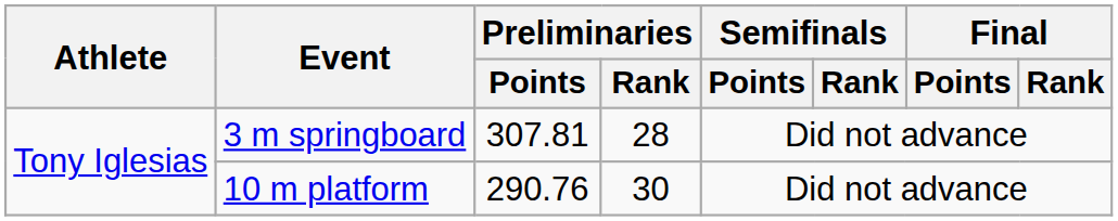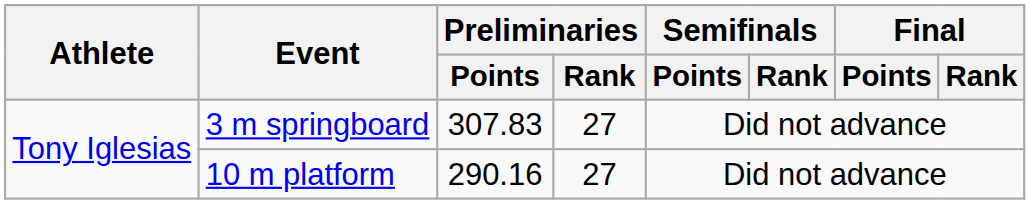 <table class="wikitable" style="font-size:90%">
 <tr>
 <th rowspan=2>Athlete</th>
 <th rowspan=2>Event</th>
 <th colspan=2>Preliminaries</th>
 <th colspan=2>Semifinals</th>
 <th colspan=2>Final</th>
 </tr>
 <tr style="font-size:95%">
 <th>Points</th>
 <th>Rank</th>
 <th>Points</th>
 <th>Rank</th>
 <th>Points</th>
 <th>Rank</th>
 </tr>
 <tr>
 <td rowspan=2><a href='#'>Tony Iglesias</a></td>
 <td><a href='#'>3 m springboard</a></td>
-<td align=center>307.81</td>
-<td align=center>28</td>
+<td align=center>307.83</td>
+<td align=center>27</td>
 <td colspan=4 align=center>Did not advance</td>
 </tr>
 <tr>
 <td><a href='#'>10 m platform</a></td>
-<td align=center>290.76</td>
-<td align=center>30</td>
+<td align=center>290.16</td>
+<td align=center>27</td>
 <td colspan=4 align=center>Did not advance</td>
 </tr>
 </table>
